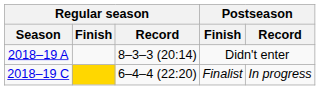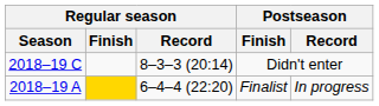 <table class="wikitable">
 <tr>
 <th colspan=3>Regular season</th>
 <th colspan=2>Postseason</th>
 </tr>
 <tr>
 <th>Season</th>
 <th>Finish</th>
 <th>Record</th>
 <th>Finish</th>
 <th>Record</th>
 </tr>
 <tr align=center>
-<td><a href='#'>2018–19 A</a></td>
+<td><a href='#'>2018–19 C</a></td>
 <td></td>
 <td>8–3–3 (20:14)</td>
 <td colspan=2>Didn't enter</td>
 </tr>
 <tr align=center>
-<td><a href='#'>2018–19 C</a></td>
+<td><a href='#'>2018–19 A</a></td>
 <td bgcolor=gold></td>
 <td>6–4–4 (22:20)</td>
 <td><em>Finalist</em></td>
 <td><em>In progress</em></td>
 </tr>
 </table>
